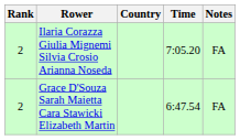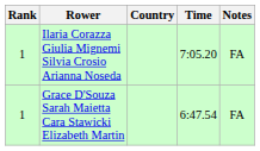 <table class="wikitable" style="text-align:center">
 <tr>
 <th>Rank</th>
 <th>Rower</th>
 <th>Country</th>
 <th>Time</th>
 <th>Notes</th>
 </tr>
 <tr bgcolor=ccffcc>
-<td>2</td>
+<td>1</td>
 <td align="left"><a href='#'>Ilaria Corazza</a><br><a href='#'>Giulia Mignemi</a><br><a href='#'>Silvia Crosio</a><br><a href='#'>Arianna Noseda</a></td>
 <td align="left"></td>
 <td>7:05.20</td>
 <td>FA</td>
 </tr>
 <tr bgcolor=ccffcc>
-<td>2</td>
+<td>1</td>
 <td align="left"><a href='#'>Grace D'Souza</a><br><a href='#'>Sarah Maietta</a><br><a href='#'>Cara Stawicki</a><br><a href='#'>Elizabeth Martin</a></td>
 <td align="left"></td>
 <td>6:47.54</td>
 <td>FA</td>
 </tr>
 </table>
